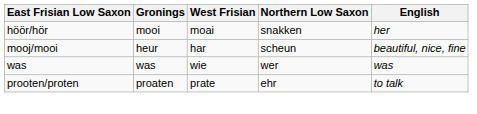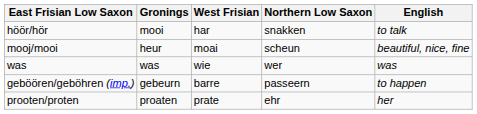 <table class="wikitable">
 <tr>
 <th>East Frisian Low Saxon</th>
 <th>Gronings</th>
 <th>West Frisian</th>
 <th>Northern Low Saxon</th>
 <th>English</th>
 </tr>
 <tr>
 <td>höör/hör </td>
 <td>mooi </td>
-<td>moai</td>
+<td>har</td>
 <td>snakken </td>
-<td><em>her</em></td>
+<td><em>to talk</em></td>
 </tr>
 <tr>
 <td>mooj/mooi </td>
 <td>heur </td>
-<td>har</td>
+<td>moai</td>
 <td>scheun </td>
 <td><em>beautiful, nice, fine</em></td>
 </tr>
 <tr>
 <td>was </td>
 <td>was </td>
 <td>wie</td>
 <td>wer </td>
 <td><em>was</em></td>
 </tr>
 <tr>
+<td>geböören/geböhren <em>(<a href='#'>imp.</a>)</em> </td>
+<td>gebeurn </td>
+<td>barre</td>
+<td>passeern </td>
+<td><em>to happen</em></td>
+</tr>
+<tr>
 <td>prooten/proten </td>
 <td>proaten </td>
 <td>prate</td>
 <td>ehr </td>
-<td><em>to talk</em></td>
+<td><em>her</em></td>
 </tr>
 </table>
